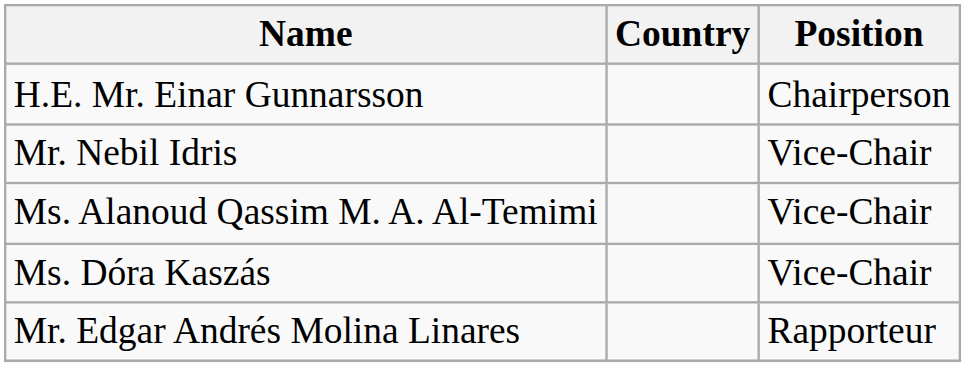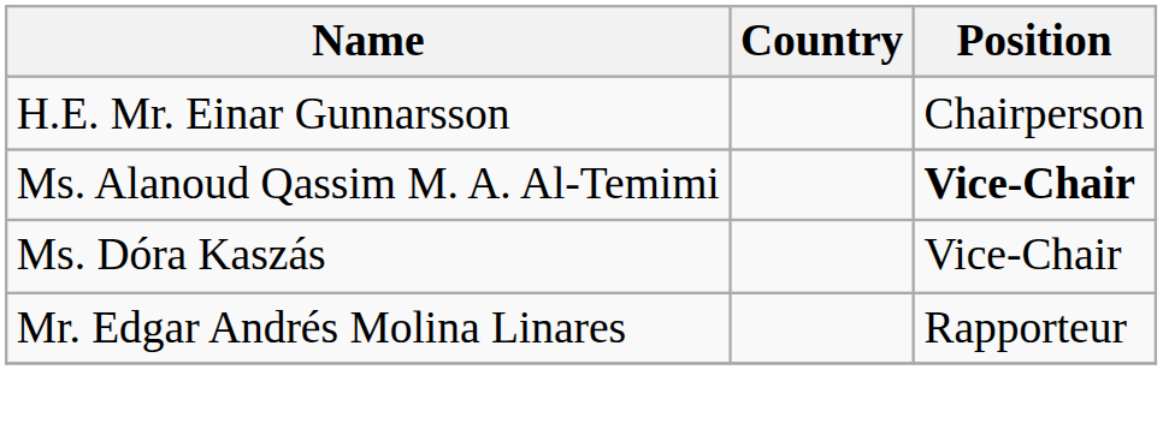 <table class="wikitable">
 <tr>
 <th>Name</th>
 <th>Country</th>
 <th>Position</th>
 </tr>
 <tr>
 <td>H.E. Mr. Einar Gunnarsson</td>
 <td></td>
 <td>Chairperson</td>
 </tr>
 <tr>
-<td>Mr. Nebil Idris</td>
-<td></td>
-<td>Vice-Chair</td>
-</tr>
-<tr>
 <td>Ms. Alanoud Qassim M. A. Al-Temimi</td>
 <td></td>
-<td>Vice-Chair</td>
+<td><strong>Vice-Chair</strong></td>
 </tr>
 <tr>
 <td>Ms. Dóra Kaszás</td>
 <td></td>
 <td>Vice-Chair</td>
 </tr>
 <tr>
 <td>Mr. Edgar Andrés Molina Linares</td>
 <td></td>
 <td>Rapporteur</td>
 </tr>
 <tr>
 </tr>
 </table>
